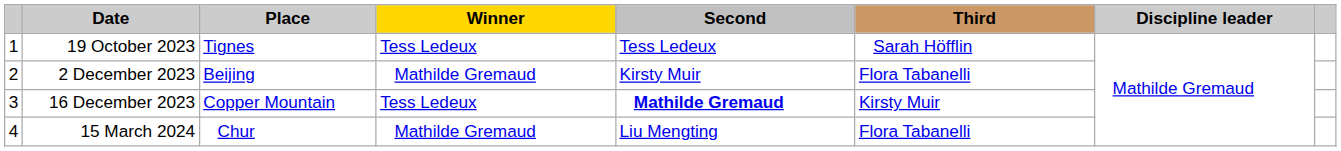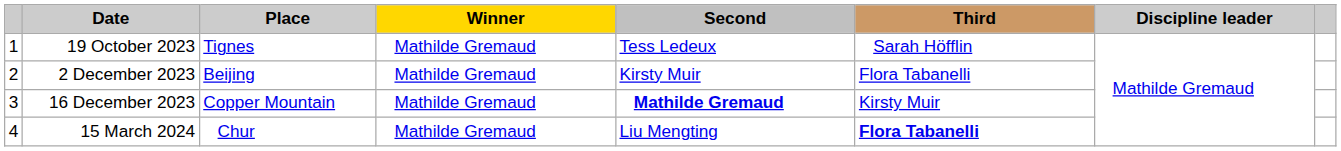 <table class="wikitable plainrowheaders" style="background:#fff; font-size:86%; line-height:16px; border:grey solid 1px; border-collapse:collapse;">
 <tr>
 <th scope="col" style="background:#ccc; width=10 px;"></th>
 <th scope="col" style="background:#ccc; width:135px;">Date</th>
 <th scope="col" style="background:#ccc; width:135px;">Place</th>
 <th scope="col" style="background:gold; width:185px;">Winner</th>
 <th scope="col" style="background:silver; width:185px;">Second</th>
 <th scope="col" style="background:#c96; width:185px;">Third</th>
 <th scope="col" style="background:#ccc; width:170px;">Discipline leader</th>
 <th scope="col" style="background:#ccc; width:10px;"></th>
 </tr>
 <tr>
 <td align="center">1</td>
 <td align="right">19 October 2023</td>
 <td> <a href='#'>Tignes</a></td>
-<td> <a href='#'>Tess Ledeux</a></td>
+<td>   <a href='#'>Mathilde Gremaud</a></td>
 <td> <a href='#'>Tess Ledeux</a></td>
 <td>   <a href='#'>Sarah Höfflin</a></td>
 <td rowspan=4>   <a href='#'>Mathilde Gremaud</a></td>
 <td></td>
 </tr>
 <tr>
 <td align="center">2</td>
 <td align="right">2 December 2023</td>
 <td> <a href='#'>Beijing</a></td>
 <td>   <a href='#'>Mathilde Gremaud</a></td>
 <td> <a href='#'>Kirsty Muir</a></td>
 <td> <a href='#'>Flora Tabanelli</a></td>
 <td></td>
 </tr>
 <tr>
 <td align="center">3</td>
 <td align="right">16 December 2023</td>
 <td> <a href='#'>Copper Mountain</a></td>
-<td> <a href='#'>Tess Ledeux</a></td>
+<td>   <a href='#'>Mathilde Gremaud</a></td>
 <td><strong>   <a href='#'>Mathilde Gremaud</a></strong></td>
 <td> <a href='#'>Kirsty Muir</a></td>
 <td></td>
 </tr>
 <tr>
 <td align="center">4</td>
 <td align="right">15 March 2024</td>
 <td>   <a href='#'>Chur</a></td>
 <td>   <a href='#'>Mathilde Gremaud</a></td>
 <td> <a href='#'>Liu Mengting</a></td>
-<td> <a href='#'>Flora Tabanelli</a></td>
+<td><strong> <a href='#'>Flora Tabanelli</a></strong></td>
 <td></td>
 </tr>
 </table>
